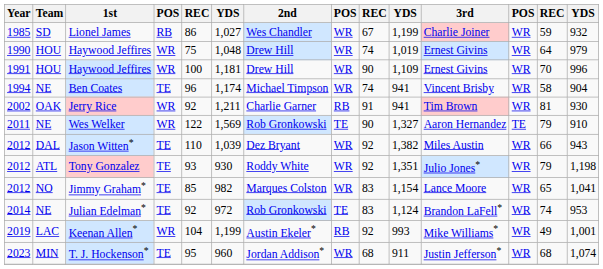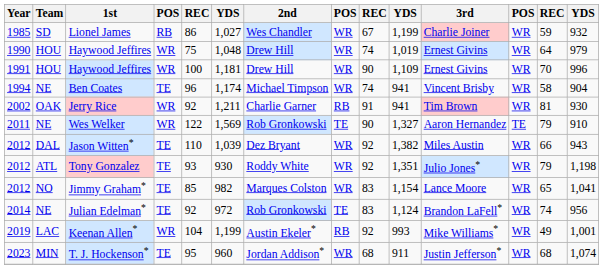 <table class="plainrowheaders sortable wikitable">
 <tr>
 <th scope="col">Year</th>
 <th scope="col">Team</th>
 <th scope="col">1st</th>
 <th scope="col">POS</th>
 <th scope="col">REC</th>
 <th scope="col">YDS</th>
 <th scope="col">2nd</th>
 <th scope="col">POS</th>
 <th scope="col">REC</th>
 <th scope="col">YDS</th>
 <th scope="col">3rd</th>
 <th scope="col">POS</th>
 <th scope="col">REC</th>
 <th scope="col">YDS</th>
 </tr>
 <tr>
 <td><a href='#'>1985</a></td>
 <td><a href='#'>SD</a></td>
 <td><a href='#'>Lionel James</a></td>
 <td><a href='#'>RB</a></td>
 <td>86</td>
 <td>1,027</td>
 <td style="background-color: #D0E7FF"><a href='#'>Wes Chandler</a></td>
 <td><a href='#'>WR</a></td>
 <td>67</td>
 <td>1,199</td>
 <td style="background-color: #FFCCCC"><a href='#'>Charlie Joiner</a></td>
 <td><a href='#'>WR</a></td>
 <td>59</td>
 <td>932</td>
 </tr>
 <tr>
 <td><a href='#'>1990</a></td>
 <td><a href='#'>HOU</a></td>
 <td><a href='#'>Haywood Jeffires</a></td>
 <td><a href='#'>WR</a></td>
 <td>75</td>
 <td>1,048</td>
 <td style="background-color: #D0E7FF"><a href='#'>Drew Hill</a></td>
 <td><a href='#'>WR</a></td>
 <td>74</td>
 <td>1,019</td>
 <td style="background-color: #D0E7FF"><a href='#'>Ernest Givins</a></td>
 <td><a href='#'>WR</a></td>
 <td>64</td>
 <td>979</td>
 </tr>
 <tr>
 <td><a href='#'>1991</a></td>
 <td><a href='#'>HOU</a></td>
 <td style="background-color: #D0E7FF"><a href='#'>Haywood Jeffires</a></td>
 <td><a href='#'>WR</a></td>
 <td>100</td>
 <td>1,181</td>
 <td><a href='#'>Drew Hill</a></td>
 <td><a href='#'>WR</a></td>
 <td>90</td>
 <td>1,109</td>
 <td><a href='#'>Ernest Givins</a></td>
 <td><a href='#'>WR</a></td>
 <td>70</td>
 <td>996</td>
 </tr>
 <tr>
 <td><a href='#'>1994</a></td>
 <td><a href='#'>NE</a></td>
 <td style="background-color: #D0E7FF"><a href='#'>Ben Coates</a></td>
 <td><a href='#'>TE</a></td>
 <td>96</td>
 <td>1,174</td>
 <td><a href='#'>Michael Timpson</a></td>
 <td><a href='#'>WR</a></td>
 <td>74</td>
 <td>941</td>
 <td><a href='#'>Vincent Brisby</a></td>
 <td><a href='#'>WR</a></td>
 <td>58</td>
 <td>904</td>
 </tr>
 <tr>
 <td><a href='#'>2002</a></td>
 <td><a href='#'>OAK</a></td>
 <td style="background-color: #FFCCCC"><a href='#'>Jerry Rice</a></td>
 <td><a href='#'>WR</a></td>
 <td>92</td>
 <td>1,211</td>
 <td><a href='#'>Charlie Garner</a></td>
 <td><a href='#'>RB</a></td>
 <td>91</td>
 <td>941</td>
 <td style="background-color: #FFCCCC"><a href='#'>Tim Brown</a></td>
 <td><a href='#'>WR</a></td>
 <td>81</td>
 <td>930</td>
 </tr>
 <tr>
 <td><a href='#'>2011</a></td>
 <td><a href='#'>NE</a></td>
 <td style="background-color: #D0E7FF"><a href='#'>Wes Welker</a></td>
 <td><a href='#'>WR</a></td>
 <td>122</td>
 <td>1,569</td>
 <td style="background-color: #D0E7FF"><a href='#'>Rob Gronkowski</a></td>
 <td><a href='#'>TE</a></td>
 <td>90</td>
 <td>1,327</td>
 <td><a href='#'>Aaron Hernandez</a></td>
 <td><a href='#'>TE</a></td>
 <td>79</td>
 <td>910</td>
 </tr>
 <tr>
 <td><a href='#'>2012</a></td>
 <td><a href='#'>DAL</a></td>
 <td style="background-color: #D0E7FF"><a href='#'>Jason Witten</a><sup>*</sup></td>
 <td><a href='#'>TE</a></td>
 <td>110</td>
 <td>1,039</td>
 <td><a href='#'>Dez Bryant</a></td>
 <td><a href='#'>WR</a></td>
 <td>92</td>
 <td>1,382</td>
 <td><a href='#'>Miles Austin</a></td>
 <td><a href='#'>WR</a></td>
 <td>66</td>
 <td>943</td>
 </tr>
 <tr>
 <td><a href='#'>2012</a></td>
 <td><a href='#'>ATL</a></td>
 <td style="background-color: #FFCCCC"><a href='#'>Tony Gonzalez</a></td>
 <td><a href='#'>TE</a></td>
 <td>93</td>
 <td>930</td>
 <td><a href='#'>Roddy White</a></td>
 <td><a href='#'>WR</a></td>
 <td>92</td>
 <td>1,351</td>
 <td style="background-color: #D0E7FF"><a href='#'>Julio Jones</a><sup>*</sup></td>
 <td><a href='#'>WR</a></td>
 <td>79</td>
 <td>1,198</td>
 </tr>
 <tr>
 <td><a href='#'>2012</a></td>
 <td><a href='#'>NO</a></td>
 <td><a href='#'>Jimmy Graham</a><sup>*</sup></td>
 <td><a href='#'>TE</a></td>
 <td>85</td>
 <td>982</td>
 <td><a href='#'>Marques Colston</a></td>
 <td><a href='#'>WR</a></td>
 <td>83</td>
 <td>1,154</td>
 <td><a href='#'>Lance Moore</a></td>
 <td><a href='#'>WR</a></td>
 <td>65</td>
 <td>1,041</td>
 </tr>
 <tr>
 <td><a href='#'>2014</a></td>
 <td><a href='#'>NE</a></td>
 <td><a href='#'>Julian Edelman</a><sup>*</sup></td>
 <td><a href='#'>TE</a></td>
 <td>92</td>
 <td>972</td>
 <td style="background-color: #D0E7FF"><a href='#'>Rob Gronkowski</a></td>
 <td><a href='#'>TE</a></td>
 <td>83</td>
 <td>1,124</td>
 <td><a href='#'>Brandon LaFell</a><sup>*</sup></td>
 <td><a href='#'>WR</a></td>
 <td>74</td>
-<td>953</td>
+<td>956</td>
 </tr>
 <tr>
 <td><a href='#'>2019</a></td>
 <td><a href='#'>LAC</a></td>
 <td style="background-color: #D0E7FF"><a href='#'>Keenan Allen</a><sup>*</sup></td>
 <td><a href='#'>WR</a></td>
 <td>104</td>
 <td>1,199</td>
 <td><a href='#'>Austin Ekeler</a><sup>*</sup></td>
 <td><a href='#'>RB</a></td>
 <td>92</td>
 <td>993</td>
 <td><a href='#'>Mike Williams</a><sup>*</sup></td>
 <td><a href='#'>WR</a></td>
 <td>49</td>
 <td>1,001</td>
 </tr>
 <tr>
 <td><a href='#'>2023</a></td>
 <td><a href='#'>MIN</a></td>
 <td style="background-color: #D0E7FF"><a href='#'>T. J. Hockenson</a><sup>*</sup></td>
 <td><a href='#'>TE</a></td>
 <td>95</td>
 <td>960</td>
 <td><a href='#'>Jordan Addison</a><sup>*</sup></td>
 <td><a href='#'>WR</a></td>
 <td>68</td>
 <td>911</td>
 <td><a href='#'>Justin Jefferson</a><sup>*</sup></td>
 <td><a href='#'>WR</a></td>
 <td>68</td>
 <td>1,074</td>
 </tr>
 <tr>
 </tr>
 </table>
